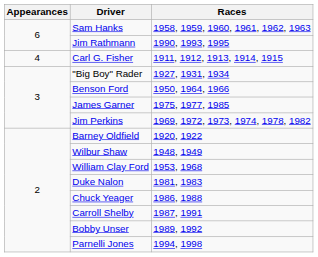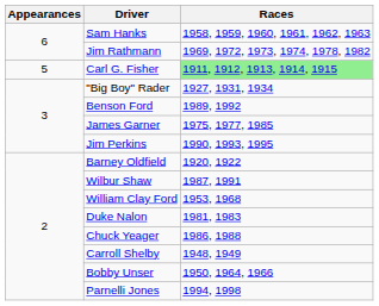 <table class="wikitable">
 <tr>
 <th>Appearances</th>
 <th>Driver</th>
 <th>Races</th>
 </tr>
 <tr>
 <td align="center" valign="center" rowspan="2">6</td>
 <td><a href='#'>Sam Hanks</a></td>
 <td><a href='#'>1958</a>, <a href='#'>1959</a>, <a href='#'>1960</a>, <a href='#'>1961</a>, <a href='#'>1962</a>, <a href='#'>1963</a></td>
 </tr>
 <tr>
 <td><a href='#'>Jim Rathmann</a></td>
-<td><a href='#'>1990</a>, <a href='#'>1993</a>, <a href='#'>1995</a></td>
+<td><a href='#'>1969</a>, <a href='#'>1972</a>, <a href='#'>1973</a>, <a href='#'>1974</a>, <a href='#'>1978</a>, <a href='#'>1982</a></td>
 </tr>
 <tr>
-<td align="center">4</td>
+<td align="center">5</td>
 <td><a href='#'>Carl G. Fisher</a></td>
-<td><a href='#'>1911</a>, <a href='#'>1912</a>, <a href='#'>1913</a>, <a href='#'>1914</a>, <a href='#'>1915</a></td>
+<td style="background: lightgreen;"><a href='#'>1911</a>, <a href='#'>1912</a>, <a href='#'>1913</a>, <a href='#'>1914</a>, <a href='#'>1915</a></td>
 </tr>
 <tr>
 <td align="center" valign="center" rowspan="4">3</td>
 <td>"Big Boy" Rader</td>
 <td><a href='#'>1927</a>, <a href='#'>1931</a>, <a href='#'>1934</a></td>
 </tr>
 <tr>
 <td><a href='#'>Benson Ford</a></td>
-<td><a href='#'>1950</a>, <a href='#'>1964</a>, <a href='#'>1966</a></td>
+<td><a href='#'>1989</a>, <a href='#'>1992</a></td>
 </tr>
 <tr>
 <td><a href='#'>James Garner</a></td>
 <td><a href='#'>1975</a>, <a href='#'>1977</a>, <a href='#'>1985</a></td>
 </tr>
 <tr>
 <td><a href='#'>Jim Perkins</a></td>
-<td><a href='#'>1969</a>, <a href='#'>1972</a>, <a href='#'>1973</a>, <a href='#'>1974</a>, <a href='#'>1978</a>, <a href='#'>1982</a></td>
+<td><a href='#'>1990</a>, <a href='#'>1993</a>, <a href='#'>1995</a></td>
 </tr>
 <tr>
 <td align="center" valign="center" rowspan="8">2</td>
 <td><a href='#'>Barney Oldfield</a></td>
 <td><a href='#'>1920</a>, <a href='#'>1922</a></td>
 </tr>
 <tr>
 <td><a href='#'>Wilbur Shaw</a></td>
-<td><a href='#'>1948</a>, <a href='#'>1949</a></td>
+<td><a href='#'>1987</a>, <a href='#'>1991</a></td>
 </tr>
 <tr>
 <td><a href='#'>William Clay Ford</a></td>
 <td><a href='#'>1953</a>, <a href='#'>1968</a></td>
 </tr>
 <tr>
 <td><a href='#'>Duke Nalon</a></td>
 <td><a href='#'>1981</a>, <a href='#'>1983</a></td>
 </tr>
 <tr>
 <td><a href='#'>Chuck Yeager</a></td>
 <td><a href='#'>1986</a>, <a href='#'>1988</a></td>
 </tr>
 <tr>
 <td><a href='#'>Carroll Shelby</a></td>
-<td><a href='#'>1987</a>, <a href='#'>1991</a></td>
+<td><a href='#'>1948</a>, <a href='#'>1949</a></td>
 </tr>
 <tr>
 <td><a href='#'>Bobby Unser</a></td>
-<td><a href='#'>1989</a>, <a href='#'>1992</a></td>
+<td><a href='#'>1950</a>, <a href='#'>1964</a>, <a href='#'>1966</a></td>
 </tr>
 <tr>
 <td><a href='#'>Parnelli Jones</a></td>
 <td><a href='#'>1994</a>, <a href='#'>1998</a></td>
 </tr>
 </table>
